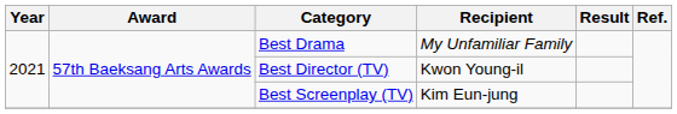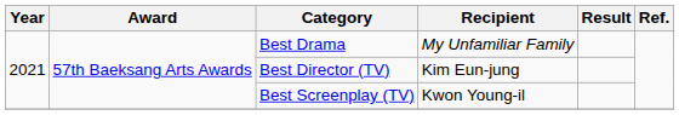 <table class="wikitable">
 <tr>
 <th>Year</th>
 <th>Award</th>
 <th>Category</th>
 <th>Recipient</th>
 <th>Result</th>
 <th>Ref.</th>
 </tr>
 <tr>
 <td rowspan="3">2021</td>
 <td rowspan="3"><a href='#'>57th Baeksang Arts Awards</a></td>
 <td><a href='#'>Best Drama</a></td>
 <td><em>My Unfamiliar Family</em></td>
 <td></td>
 <td rowspan="3" align="center"></td>
 </tr>
 <tr>
 <td><a href='#'>Best Director (TV)</a></td>
-<td>Kwon Young-il</td>
+<td>Kim Eun-jung</td>
 <td></td>
 </tr>
 <tr>
 <td><a href='#'>Best Screenplay (TV)</a></td>
-<td>Kim Eun-jung</td>
+<td>Kwon Young-il</td>
 <td></td>
 </tr>
 <tr>
 </tr>
 </table>
